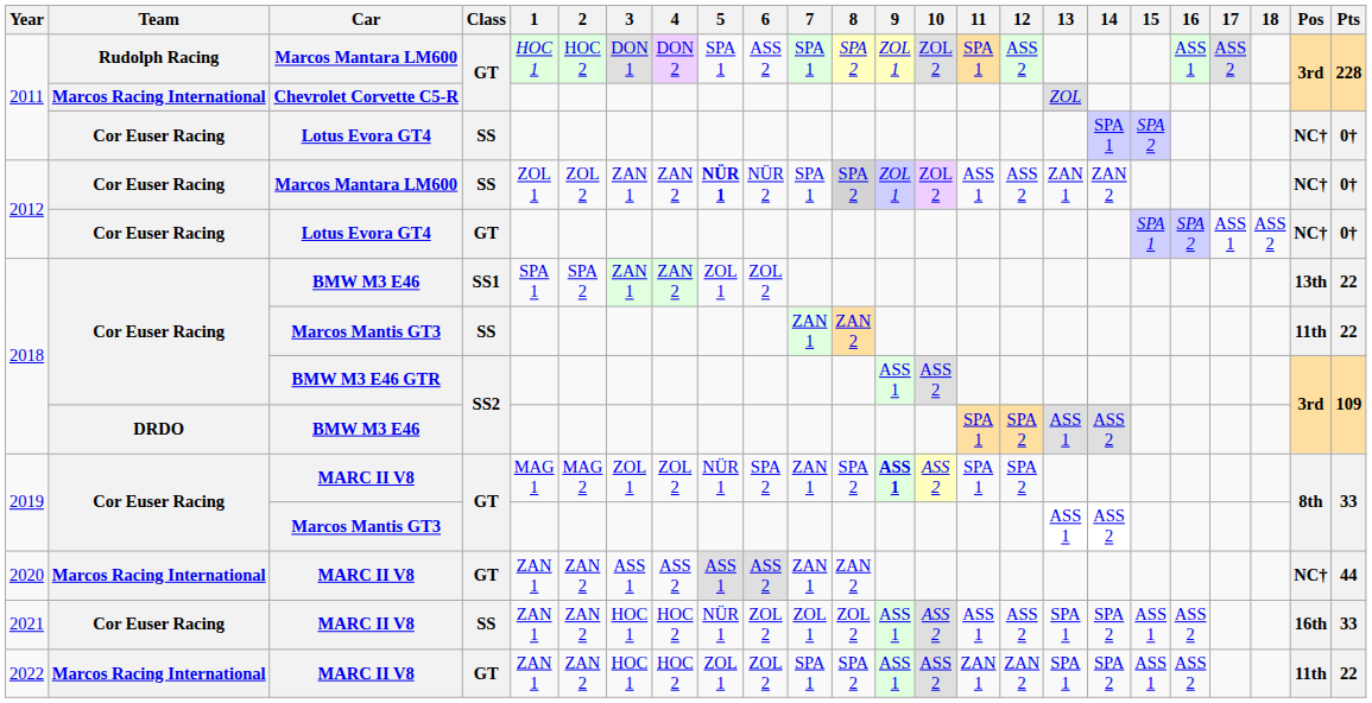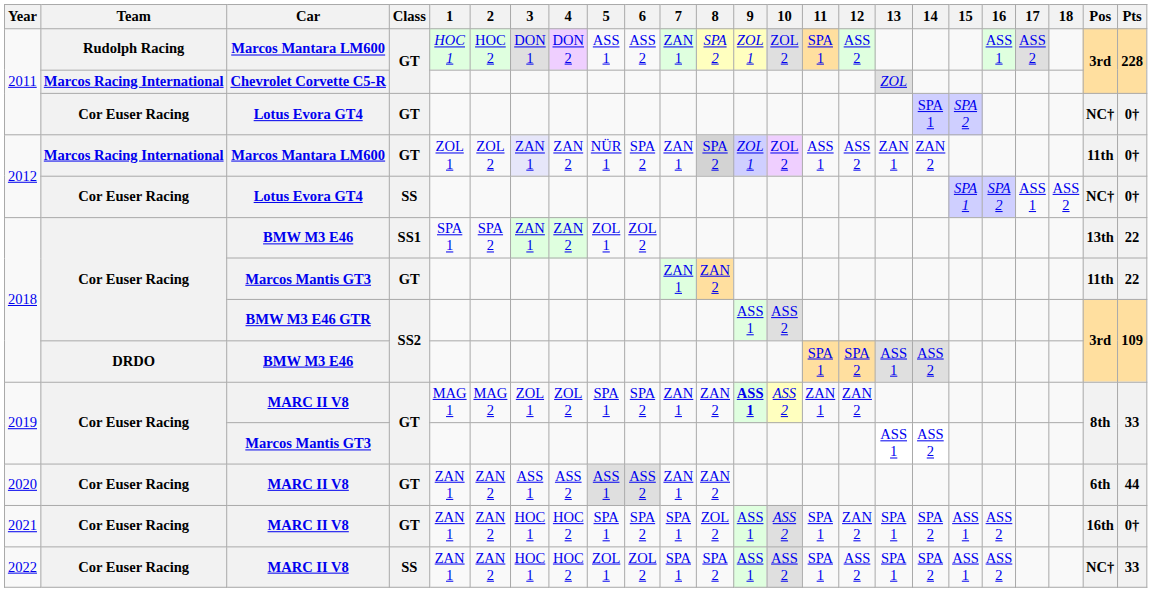 <table class="wikitable" style="text-align:center; font-size:90%">
 <tr>
 <th>Year</th>
 <th>Team</th>
 <th>Car</th>
 <th>Class</th>
 <th>1</th>
 <th>2</th>
 <th>3</th>
 <th>4</th>
 <th>5</th>
 <th>6</th>
 <th>7</th>
 <th>8</th>
 <th>9</th>
 <th>10</th>
 <th>11</th>
 <th>12</th>
 <th>13</th>
 <th>14</th>
 <th>15</th>
 <th>16</th>
 <th>17</th>
 <th>18</th>
 <th>Pos</th>
 <th>Pts</th>
 </tr>
 <tr>
 <td rowspan=3><a href='#'>2011</a></td>
 <th>Rudolph Racing</th>
 <th><a href='#'>Marcos Mantara LM600</a></th>
 <th rowspan=2 align=center>GT</th>
 <td style="background:#DFFFDF;"><em><a href='#'>HOC<br>1</a></em><br></td>
 <td style="background:#DFFFDF;"><a href='#'>HOC<br>2</a><br></td>
 <td style="background:#DFDFDF;"><a href='#'>DON<br>1</a><br></td>
 <td style="background:#EFCFFF;"><a href='#'>DON<br>2</a><br></td>
-<td><a href='#'>SPA<br>1</a></td>
+<td><a href='#'>ASS<br>1</a></td>
 <td><a href='#'>ASS<br>2</a></td>
-<td style="background:#DFFFDF;"><a href='#'>SPA<br>1</a><br></td>
+<td style="background:#DFFFDF;"><a href='#'>ZAN<br>1</a><br></td>
 <td style="background:#FFFFBF;"><em><a href='#'>SPA<br>2</a></em><br></td>
 <td style="background:#FFFFBF;"><em><a href='#'>ZOL<br>1</a></em><br></td>
 <td style="background:#DFDFDF;"><a href='#'>ZOL<br>2</a><br></td>
 <td style="background:#FFDF9F;"><a href='#'>SPA<br>1</a><br></td>
 <td style="background:#DFFFDF;"><a href='#'>ASS<br>2</a><br></td>
 <td></td>
 <td></td>
 <td></td>
 <td style="background:#DFFFDF;"><a href='#'>ASS<br>1</a><br></td>
 <td style="background:#DFDFDF;"><a href='#'>ASS<br>2</a><br></td>
 <td></td>
 <th rowspan=2 style="background:#FFDF9F;">3rd</th>
 <th rowspan=2 style="background:#FFDF9F;">228</th>
 </tr>
 <tr>
 <th><a href='#'>Marcos Racing International</a></th>
 <th><a href='#'>Chevrolet Corvette C5-R</a></th>
 <td></td>
 <td></td>
 <td></td>
 <td></td>
 <td></td>
 <td></td>
 <td></td>
 <td></td>
 <td></td>
 <td></td>
 <td></td>
 <td></td>
 <td style="background:#DFDFDF;"><em><a href='#'>ZOL</a></em><br></td>
 <td></td>
 <td></td>
 <td></td>
 <td></td>
 <td></td>
 </tr>
 <tr>
 <th>Cor Euser Racing</th>
 <th><a href='#'>Lotus Evora GT4</a></th>
-<th align=center>SS</th>
+<th align=center>GT</th>
 <td></td>
 <td></td>
 <td></td>
 <td></td>
 <td></td>
 <td></td>
 <td></td>
 <td></td>
 <td></td>
 <td></td>
 <td></td>
 <td></td>
 <td></td>
 <td style="background:#CFCFFF;"><a href='#'>SPA<br>1</a><br></td>
 <td style="background:#CFCFFF;"><em><a href='#'>SPA<br>2</a></em><br></td>
 <td></td>
 <td></td>
 <td></td>
 <th>NC†</th>
 <th>0†</th>
 </tr>
 <tr>
 <td rowspan=2><a href='#'>2012</a></td>
-<th>Cor Euser Racing</th>
+<th><a href='#'>Marcos Racing International</a></th>
 <th><a href='#'>Marcos Mantara LM600</a></th>
-<th align=center>SS</th>
+<th align=center>GT</th>
 <td><a href='#'>ZOL<br>1</a></td>
 <td><a href='#'>ZOL<br>2</a></td>
+<td style="background: lavender;"><a href='#'>ZAN<br>1</a></td>
+<td><a href='#'>ZAN<br>2</a></td>
+<td><a href='#'>NÜR<br>1</a></td>
+<td><a href='#'>SPA<br>2</a></td>
 <td><a href='#'>ZAN<br>1</a></td>
-<td><a href='#'>ZAN<br>2</a></td>
-<td><strong><a href='#'>NÜR<br>1</a></strong></td>
-<td><a href='#'>NÜR<br>2</a></td>
-<td><a href='#'>SPA<br>1</a></td>
 <td style="background: lightgrey;"><a href='#'>SPA<br>2</a></td>
 <td style="background:#CFCFFF;"><em><a href='#'>ZOL<br>1</a></em><br></td>
 <td style="background:#EFCFFF;"><a href='#'>ZOL<br>2</a><br></td>
 <td><a href='#'>ASS<br>1</a></td>
 <td><a href='#'>ASS<br>2</a></td>
 <td><a href='#'>ZAN<br>1</a></td>
 <td><a href='#'>ZAN<br>2</a></td>
 <td></td>
 <td></td>
 <td></td>
 <td></td>
-<th>NC†</th>
+<th>11th</th>
 <th>0†</th>
 </tr>
 <tr>
 <th>Cor Euser Racing</th>
 <th><a href='#'>Lotus Evora GT4</a></th>
-<th align=center>GT</th>
+<th align=center>SS</th>
 <td></td>
 <td></td>
 <td></td>
 <td></td>
 <td></td>
 <td></td>
 <td></td>
 <td></td>
 <td></td>
 <td></td>
 <td></td>
 <td></td>
 <td></td>
 <td></td>
 <td style="background:#CFCFFF;"><em><a href='#'>SPA<br>1</a></em><br></td>
 <td style="background:#CFCFFF;"><em><a href='#'>SPA<br>2</a></em><br></td>
 <td><a href='#'>ASS<br>1</a></td>
 <td><a href='#'>ASS<br>2</a></td>
 <th>NC†</th>
 <th>0†</th>
 </tr>
 <tr>
 <td rowspan=4><a href='#'>2018</a></td>
 <th rowspan=3>Cor Euser Racing</th>
 <th><a href='#'>BMW M3 E46</a></th>
 <th align=center>SS1</th>
 <td><a href='#'>SPA<br>1</a></td>
 <td><a href='#'>SPA<br>2</a></td>
 <td style="background:#DFFFDF;"><a href='#'>ZAN<br>1</a><br></td>
 <td style="background:#DFFFDF;"><a href='#'>ZAN<br>2</a><br></td>
 <td><a href='#'>ZOL<br>1</a></td>
 <td><a href='#'>ZOL<br>2</a></td>
 <td></td>
 <td></td>
 <td></td>
 <td></td>
 <td></td>
 <td></td>
 <td></td>
 <td></td>
 <td></td>
 <td></td>
 <td></td>
 <td></td>
 <th>13th</th>
 <th>22</th>
 </tr>
 <tr>
 <th><a href='#'>Marcos Mantis GT3</a></th>
-<th align=center>SS</th>
+<th align=center>GT</th>
 <td></td>
 <td></td>
 <td></td>
 <td></td>
 <td></td>
 <td></td>
 <td style="background:#DFFFDF;"><a href='#'>ZAN<br>1</a><br></td>
 <td style="background:#FFDF9F;"><a href='#'>ZAN<br>2</a><br></td>
 <td></td>
 <td></td>
 <td></td>
 <td></td>
 <td></td>
 <td></td>
 <td></td>
 <td></td>
 <td></td>
 <td></td>
 <th>11th</th>
 <th>22</th>
 </tr>
 <tr>
 <th><a href='#'>BMW M3 E46 GTR</a></th>
 <th rowspan=2 align=center>SS2</th>
 <td></td>
 <td></td>
 <td></td>
 <td></td>
 <td></td>
 <td></td>
 <td></td>
 <td></td>
 <td style="background:#DFFFDF;"><a href='#'>ASS<br>1</a><br></td>
 <td style="background:#DFDFDF;"><a href='#'>ASS<br>2</a><br></td>
 <td></td>
 <td></td>
 <td></td>
 <td></td>
 <td></td>
 <td></td>
 <td></td>
 <td></td>
 <th rowspan=2 style="background:#FFDF9F;">3rd</th>
 <th rowspan=2 style="background:#FFDF9F;">109</th>
 </tr>
 <tr>
 <th>DRDO</th>
 <th><a href='#'>BMW M3 E46</a></th>
 <td></td>
 <td></td>
 <td></td>
 <td></td>
 <td></td>
 <td></td>
 <td></td>
 <td></td>
 <td></td>
 <td></td>
 <td style="background:#FFDF9F;"><a href='#'>SPA<br>1</a><br></td>
 <td style="background:#FFDF9F;"><a href='#'>SPA<br>2</a><br></td>
 <td style="background:#DFDFDF;"><a href='#'>ASS<br>1</a><br></td>
 <td style="background:#DFDFDF;"><a href='#'>ASS<br>2</a><br></td>
 <td></td>
 <td></td>
 <td></td>
 <td></td>
 </tr>
 <tr>
 <td rowspan=2><a href='#'>2019</a></td>
 <th rowspan=2>Cor Euser Racing</th>
 <th><a href='#'>MARC II V8</a></th>
 <th rowspan=2 align=center>GT</th>
 <td><a href='#'>MAG<br>1</a></td>
 <td><a href='#'>MAG<br>2</a></td>
 <td><a href='#'>ZOL<br>1</a></td>
 <td><a href='#'>ZOL<br>2</a></td>
-<td><a href='#'>NÜR<br>1</a></td>
+<td><a href='#'>SPA<br>1</a></td>
 <td><a href='#'>SPA<br>2</a></td>
 <td><a href='#'>ZAN<br>1</a></td>
-<td><a href='#'>SPA<br>2</a></td>
+<td><a href='#'>ZAN<br>2</a></td>
 <td style="background:#DFFFDF;"><strong><a href='#'>ASS<br>1</a></strong><br></td>
 <td style="background:#FFFFBF;"><em><a href='#'>ASS<br>2</a></em><br></td>
-<td><a href='#'>SPA<br>1</a></td>
-<td><a href='#'>SPA<br>2</a></td>
+<td><a href='#'>ZAN<br>1</a></td>
+<td><a href='#'>ZAN<br>2</a></td>
 <td></td>
 <td></td>
 <td></td>
 <td></td>
 <td></td>
 <td></td>
 <th rowspan=2>8th</th>
 <th rowspan=2>33</th>
 </tr>
 <tr>
 <th><a href='#'>Marcos Mantis GT3</a></th>
 <td></td>
 <td></td>
 <td></td>
 <td></td>
 <td></td>
 <td></td>
 <td></td>
 <td></td>
 <td></td>
 <td></td>
 <td></td>
 <td></td>
 <td style="background:#FFFFFF;"><a href='#'>ASS<br>1</a><br></td>
 <td style="background:#FFFFFF;"><a href='#'>ASS<br>2</a><br></td>
 <td></td>
 <td></td>
 <td></td>
 <td></td>
 </tr>
 <tr>
 <td><a href='#'>2020</a></td>
-<th><a href='#'>Marcos Racing International</a></th>
+<th>Cor Euser Racing</th>
 <th><a href='#'>MARC II V8</a></th>
 <th align=center>GT</th>
 <td><a href='#'>ZAN<br>1</a></td>
 <td><a href='#'>ZAN<br>2</a></td>
 <td><a href='#'>ASS<br>1</a></td>
 <td><a href='#'>ASS<br>2</a></td>
 <td style="background:#DFDFDF;"><a href='#'>ASS<br>1</a><br></td>
 <td style="background:#DFDFDF;"><a href='#'>ASS<br>2</a><br></td>
 <td><a href='#'>ZAN<br>1</a></td>
 <td><a href='#'>ZAN<br>2</a></td>
 <td></td>
 <td></td>
 <td></td>
 <td></td>
 <td></td>
 <td></td>
 <td></td>
 <td></td>
 <td></td>
 <td></td>
-<th>NC†</th>
+<th>6th</th>
 <th>44</th>
 </tr>
 <tr>
 <td><a href='#'>2021</a></td>
 <th>Cor Euser Racing</th>
 <th><a href='#'>MARC II V8</a></th>
-<th align=center>SS</th>
+<th align=center>GT</th>
 <td><a href='#'>ZAN<br>1</a></td>
 <td><a href='#'>ZAN<br>2</a></td>
 <td><a href='#'>HOC<br>1</a></td>
 <td><a href='#'>HOC<br>2</a></td>
-<td><a href='#'>NÜR<br>1</a></td>
-<td><a href='#'>ZOL<br>2</a></td>
-<td><a href='#'>ZOL<br>1</a></td>
+<td><a href='#'>SPA<br>1</a></td>
+<td><a href='#'>SPA<br>2</a></td>
+<td><a href='#'>SPA<br>1</a></td>
 <td><a href='#'>ZOL<br>2</a></td>
 <td style="background:#DFFFDF;"><a href='#'>ASS<br>1</a><br></td>
 <td style="background:#DFDFDF;"><em><a href='#'>ASS<br>2</a></em><br></td>
-<td><a href='#'>ASS<br>1</a></td>
-<td><a href='#'>ASS<br>2</a></td>
+<td><a href='#'>SPA<br>1</a></td>
+<td><a href='#'>ZAN<br>2</a></td>
 <td><a href='#'>SPA<br>1</a></td>
 <td><a href='#'>SPA<br>2</a></td>
 <td><a href='#'>ASS<br>1</a></td>
 <td><a href='#'>ASS<br>2</a></td>
 <td></td>
 <td></td>
 <th>16th</th>
-<th>33</th>
+<th>0†</th>
 </tr>
 <tr>
 <td><a href='#'>2022</a></td>
-<th><a href='#'>Marcos Racing International</a></th>
+<th>Cor Euser Racing</th>
 <th><a href='#'>MARC II V8</a></th>
-<th align=center>GT</th>
+<th align=center>SS</th>
 <td><a href='#'>ZAN<br>1</a></td>
 <td><a href='#'>ZAN<br>2</a></td>
 <td><a href='#'>HOC<br>1</a></td>
 <td><a href='#'>HOC<br>2</a></td>
 <td><a href='#'>ZOL<br>1</a></td>
 <td><a href='#'>ZOL<br>2</a></td>
 <td><a href='#'>SPA<br>1</a></td>
 <td><a href='#'>SPA<br>2</a></td>
 <td style="background:#DFFFDF;"><a href='#'>ASS<br>1</a><br></td>
 <td style="background:#DFDFDF;"><a href='#'>ASS<br>2</a><br></td>
-<td><a href='#'>ZAN<br>1</a></td>
-<td><a href='#'>ZAN<br>2</a></td>
+<td><a href='#'>SPA<br>1</a></td>
+<td><a href='#'>ASS<br>2</a></td>
 <td><a href='#'>SPA<br>1</a></td>
 <td><a href='#'>SPA<br>2</a></td>
 <td><a href='#'>ASS<br>1</a></td>
 <td><a href='#'>ASS<br>2</a></td>
 <td></td>
 <td></td>
-<th>11th</th>
-<th>22</th>
+<th>NC†</th>
+<th>33</th>
 </tr>
 </table>
